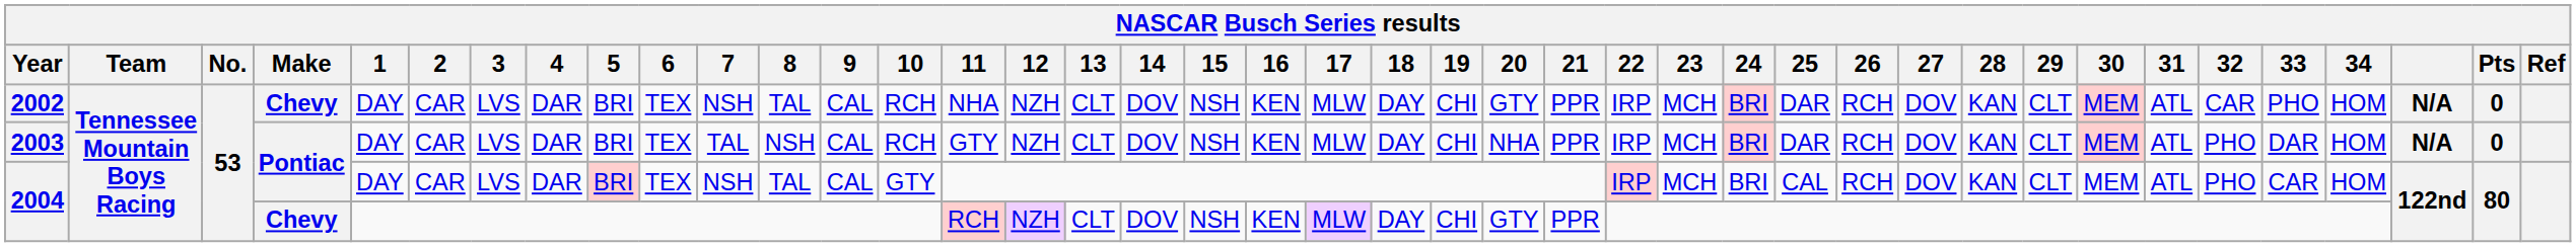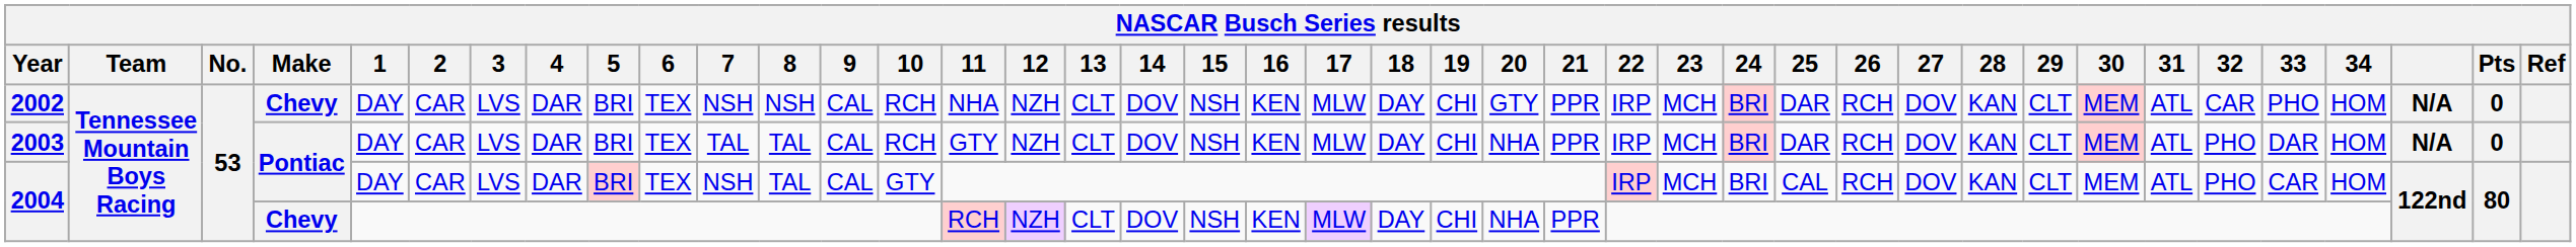 <table class="wikitable" style="text-align:center; font-size:75%">
 <tr>
 <th colspan=42><a href='#'>NASCAR</a> <a href='#'>Busch Series</a> results</th>
 </tr>
 <tr>
 <th>Year</th>
 <th>Team</th>
 <th>No.</th>
 <th>Make</th>
 <th>1</th>
 <th>2</th>
 <th>3</th>
 <th>4</th>
 <th>5</th>
 <th>6</th>
 <th>7</th>
 <th>8</th>
 <th>9</th>
 <th>10</th>
 <th>11</th>
 <th>12</th>
 <th>13</th>
 <th>14</th>
 <th>15</th>
 <th>16</th>
 <th>17</th>
 <th>18</th>
 <th>19</th>
 <th>20</th>
 <th>21</th>
 <th>22</th>
 <th>23</th>
 <th>24</th>
 <th>25</th>
 <th>26</th>
 <th>27</th>
 <th>28</th>
 <th>29</th>
 <th>30</th>
 <th>31</th>
 <th>32</th>
 <th>33</th>
 <th>34</th>
 <th></th>
 <th>Pts</th>
 <th>Ref</th>
 </tr>
 <tr>
 <th><a href='#'>2002</a></th>
 <th rowspan=4><a href='#'>Tennessee Mountain Boys Racing</a></th>
 <th rowspan=4>53</th>
 <th><a href='#'>Chevy</a></th>
 <td><a href='#'>DAY</a></td>
 <td><a href='#'>CAR</a></td>
 <td><a href='#'>LVS</a></td>
 <td><a href='#'>DAR</a></td>
 <td><a href='#'>BRI</a></td>
 <td><a href='#'>TEX</a></td>
 <td><a href='#'>NSH</a></td>
-<td><a href='#'>TAL</a></td>
+<td><a href='#'>NSH</a></td>
 <td><a href='#'>CAL</a></td>
 <td><a href='#'>RCH</a></td>
 <td><a href='#'>NHA</a></td>
 <td><a href='#'>NZH</a></td>
 <td><a href='#'>CLT</a></td>
 <td><a href='#'>DOV</a></td>
 <td><a href='#'>NSH</a></td>
 <td><a href='#'>KEN</a></td>
 <td><a href='#'>MLW</a></td>
 <td><a href='#'>DAY</a></td>
 <td><a href='#'>CHI</a></td>
 <td><a href='#'>GTY</a></td>
 <td><a href='#'>PPR</a></td>
 <td><a href='#'>IRP</a></td>
 <td><a href='#'>MCH</a></td>
 <td style="background:#FFCFCF;"><a href='#'>BRI</a><br></td>
 <td><a href='#'>DAR</a></td>
 <td><a href='#'>RCH</a></td>
 <td><a href='#'>DOV</a></td>
 <td><a href='#'>KAN</a></td>
 <td><a href='#'>CLT</a></td>
 <td style="background:#FFCFCF;"><a href='#'>MEM</a><br></td>
 <td><a href='#'>ATL</a></td>
 <td><a href='#'>CAR</a></td>
 <td><a href='#'>PHO</a></td>
 <td><a href='#'>HOM</a></td>
 <th>N/A</th>
 <th>0</th>
 <th></th>
 </tr>
 <tr>
 <th><a href='#'>2003</a></th>
 <th rowspan=2><a href='#'>Pontiac</a></th>
 <td><a href='#'>DAY</a></td>
 <td><a href='#'>CAR</a></td>
 <td><a href='#'>LVS</a></td>
 <td><a href='#'>DAR</a></td>
 <td><a href='#'>BRI</a></td>
 <td><a href='#'>TEX</a></td>
 <td><a href='#'>TAL</a></td>
-<td><a href='#'>NSH</a></td>
+<td><a href='#'>TAL</a></td>
 <td><a href='#'>CAL</a></td>
 <td><a href='#'>RCH</a></td>
 <td><a href='#'>GTY</a></td>
 <td><a href='#'>NZH</a></td>
 <td><a href='#'>CLT</a></td>
 <td><a href='#'>DOV</a></td>
 <td><a href='#'>NSH</a></td>
 <td><a href='#'>KEN</a></td>
 <td><a href='#'>MLW</a></td>
 <td><a href='#'>DAY</a></td>
 <td><a href='#'>CHI</a></td>
 <td><a href='#'>NHA</a></td>
 <td><a href='#'>PPR</a></td>
 <td><a href='#'>IRP</a></td>
 <td><a href='#'>MCH</a></td>
 <td style="background:#FFCFCF;"><a href='#'>BRI</a><br></td>
 <td><a href='#'>DAR</a></td>
 <td><a href='#'>RCH</a></td>
 <td><a href='#'>DOV</a></td>
 <td><a href='#'>KAN</a></td>
 <td><a href='#'>CLT</a></td>
 <td style="background:#FFCFCF;"><a href='#'>MEM</a><br></td>
 <td><a href='#'>ATL</a></td>
 <td><a href='#'>PHO</a></td>
 <td><a href='#'>DAR</a></td>
 <td><a href='#'>HOM</a></td>
 <th>N/A</th>
 <th>0</th>
 <th></th>
 </tr>
 <tr>
 <th rowspan=2><a href='#'>2004</a></th>
 <td><a href='#'>DAY</a></td>
 <td><a href='#'>CAR</a></td>
 <td><a href='#'>LVS</a></td>
 <td><a href='#'>DAR</a></td>
 <td style="background:#FFCFCF;"><a href='#'>BRI</a><br></td>
 <td><a href='#'>TEX</a></td>
 <td><a href='#'>NSH</a></td>
 <td><a href='#'>TAL</a></td>
 <td><a href='#'>CAL</a></td>
 <td><a href='#'>GTY</a></td>
 <td colspan=11></td>
 <td style="background:#FFCFCF;"><a href='#'>IRP</a><br></td>
 <td><a href='#'>MCH</a></td>
 <td><a href='#'>BRI</a></td>
 <td><a href='#'>CAL</a></td>
 <td><a href='#'>RCH</a></td>
 <td><a href='#'>DOV</a></td>
 <td><a href='#'>KAN</a></td>
 <td><a href='#'>CLT</a></td>
 <td><a href='#'>MEM</a></td>
 <td><a href='#'>ATL</a></td>
 <td><a href='#'>PHO</a></td>
 <td><a href='#'>CAR</a></td>
 <td><a href='#'>HOM</a></td>
 <th rowspan=2>122nd</th>
 <th rowspan=2>80</th>
 <th rowspan=2></th>
 </tr>
 <tr>
 <th><a href='#'>Chevy</a></th>
 <td colspan=10></td>
 <td style="background:#FFCFCF;"><a href='#'>RCH</a><br></td>
 <td style="background:#EFCFFF;"><a href='#'>NZH</a><br></td>
 <td><a href='#'>CLT</a></td>
 <td><a href='#'>DOV</a></td>
 <td><a href='#'>NSH</a></td>
 <td><a href='#'>KEN</a></td>
 <td style="background:#EFCFFF;"><a href='#'>MLW</a><br></td>
 <td><a href='#'>DAY</a></td>
 <td><a href='#'>CHI</a></td>
-<td><a href='#'>GTY</a></td>
+<td><a href='#'>NHA</a></td>
 <td><a href='#'>PPR</a></td>
 <td colspan=13></td>
 </tr>
 </table>
